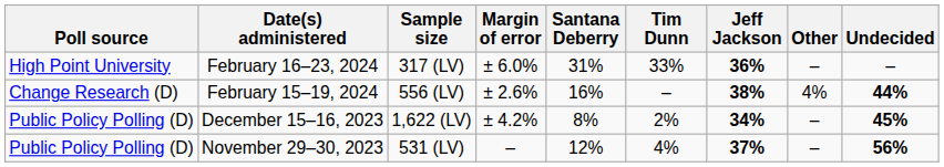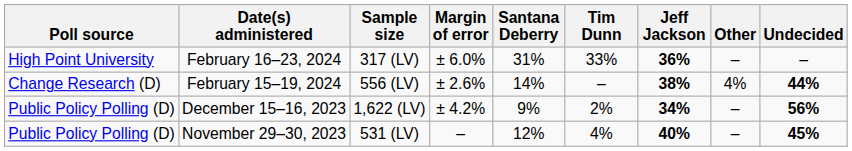 <table class="wikitable" style="font-size:90%;text-align:center;">
 <tr valign=bottom>
 <th>Poll source</th>
 <th>Date(s)<br>administered</th>
 <th>Sample<br>size</th>
 <th>Margin<br>of error</th>
 <th style="width:60px;">Santana<br>Deberry</th>
 <th style="width:60px;">Tim<br>Dunn</th>
 <th style="width:60px;">Jeff<br>Jackson</th>
 <th>Other</th>
 <th>Undecided</th>
 </tr>
 <tr>
 <td style="text-align:left;"><a href='#'>High Point University</a></td>
 <td>February 16–23, 2024</td>
 <td>317 (LV)</td>
 <td>± 6.0%</td>
 <td>31%</td>
 <td>33%</td>
 <td><strong>36%</strong></td>
 <td>–</td>
 <td>–</td>
 </tr>
 <tr>
 <td style="text-align:left;"><a href='#'>Change Research</a> (D)</td>
 <td>February 15–19, 2024</td>
 <td>556 (LV)</td>
 <td>± 2.6%</td>
-<td>16%</td>
+<td>14%</td>
 <td>–</td>
 <td><strong>38%</strong></td>
 <td>4%</td>
 <td><strong>44%</strong></td>
 </tr>
 <tr>
 <td style="text-align:left;"><a href='#'>Public Policy Polling</a> (D)</td>
 <td>December 15–16, 2023</td>
 <td>1,622 (LV)</td>
 <td>± 4.2%</td>
-<td>8%</td>
+<td>9%</td>
 <td>2%</td>
 <td><strong>34%</strong></td>
 <td>–</td>
-<td><strong>45%</strong></td>
+<td><strong>56%</strong></td>
 </tr>
 <tr>
 <td style="text-align:left;"><a href='#'>Public Policy Polling</a> (D)</td>
 <td>November 29–30, 2023</td>
 <td>531 (LV)</td>
 <td>–</td>
 <td>12%</td>
 <td>4%</td>
-<td><strong>37%</strong></td>
+<td><strong>40%</strong></td>
 <td>–</td>
-<td><strong>56%</strong></td>
+<td><strong>45%</strong></td>
 </tr>
 </table>
